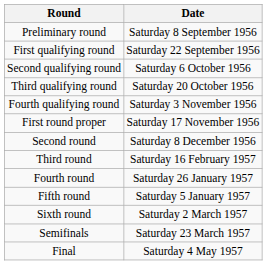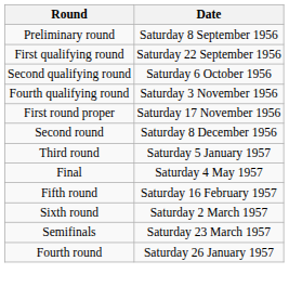 <table class="wikitable" style="text-align: center">
 <tr>
 <th>Round</th>
 <th>Date</th>
 </tr>
 <tr>
 <td>Preliminary round</td>
 <td>Saturday 8 September 1956</td>
 </tr>
 <tr>
 <td>First qualifying round</td>
 <td>Saturday 22 September 1956</td>
 </tr>
 <tr>
 <td>Second qualifying round</td>
 <td>Saturday 6 October 1956</td>
 </tr>
 <tr>
-<td>Third qualifying round</td>
-<td>Saturday 20 October 1956</td>
-</tr>
-<tr>
 <td>Fourth qualifying round</td>
 <td>Saturday 3 November 1956</td>
 </tr>
 <tr>
 <td>First round proper</td>
 <td>Saturday 17 November 1956</td>
 </tr>
 <tr>
 <td>Second round</td>
 <td>Saturday 8 December 1956</td>
 </tr>
 <tr>
 <td>Third round</td>
-<td>Saturday 16 February 1957</td>
+<td>Saturday 5 January 1957</td>
 </tr>
 <tr>
-<td>Fourth round</td>
-<td>Saturday 26 January 1957</td>
+<td>Final</td>
+<td>Saturday 4 May 1957</td>
 </tr>
 <tr>
 <td>Fifth round</td>
-<td>Saturday 5 January 1957</td>
+<td>Saturday 16 February 1957</td>
 </tr>
 <tr>
 <td>Sixth round</td>
 <td>Saturday 2 March 1957</td>
 </tr>
 <tr>
 <td>Semifinals</td>
 <td>Saturday 23 March 1957</td>
 </tr>
 <tr>
-<td>Final</td>
-<td>Saturday 4 May 1957</td>
+<td>Fourth round</td>
+<td>Saturday 26 January 1957</td>
 </tr>
 </table>
